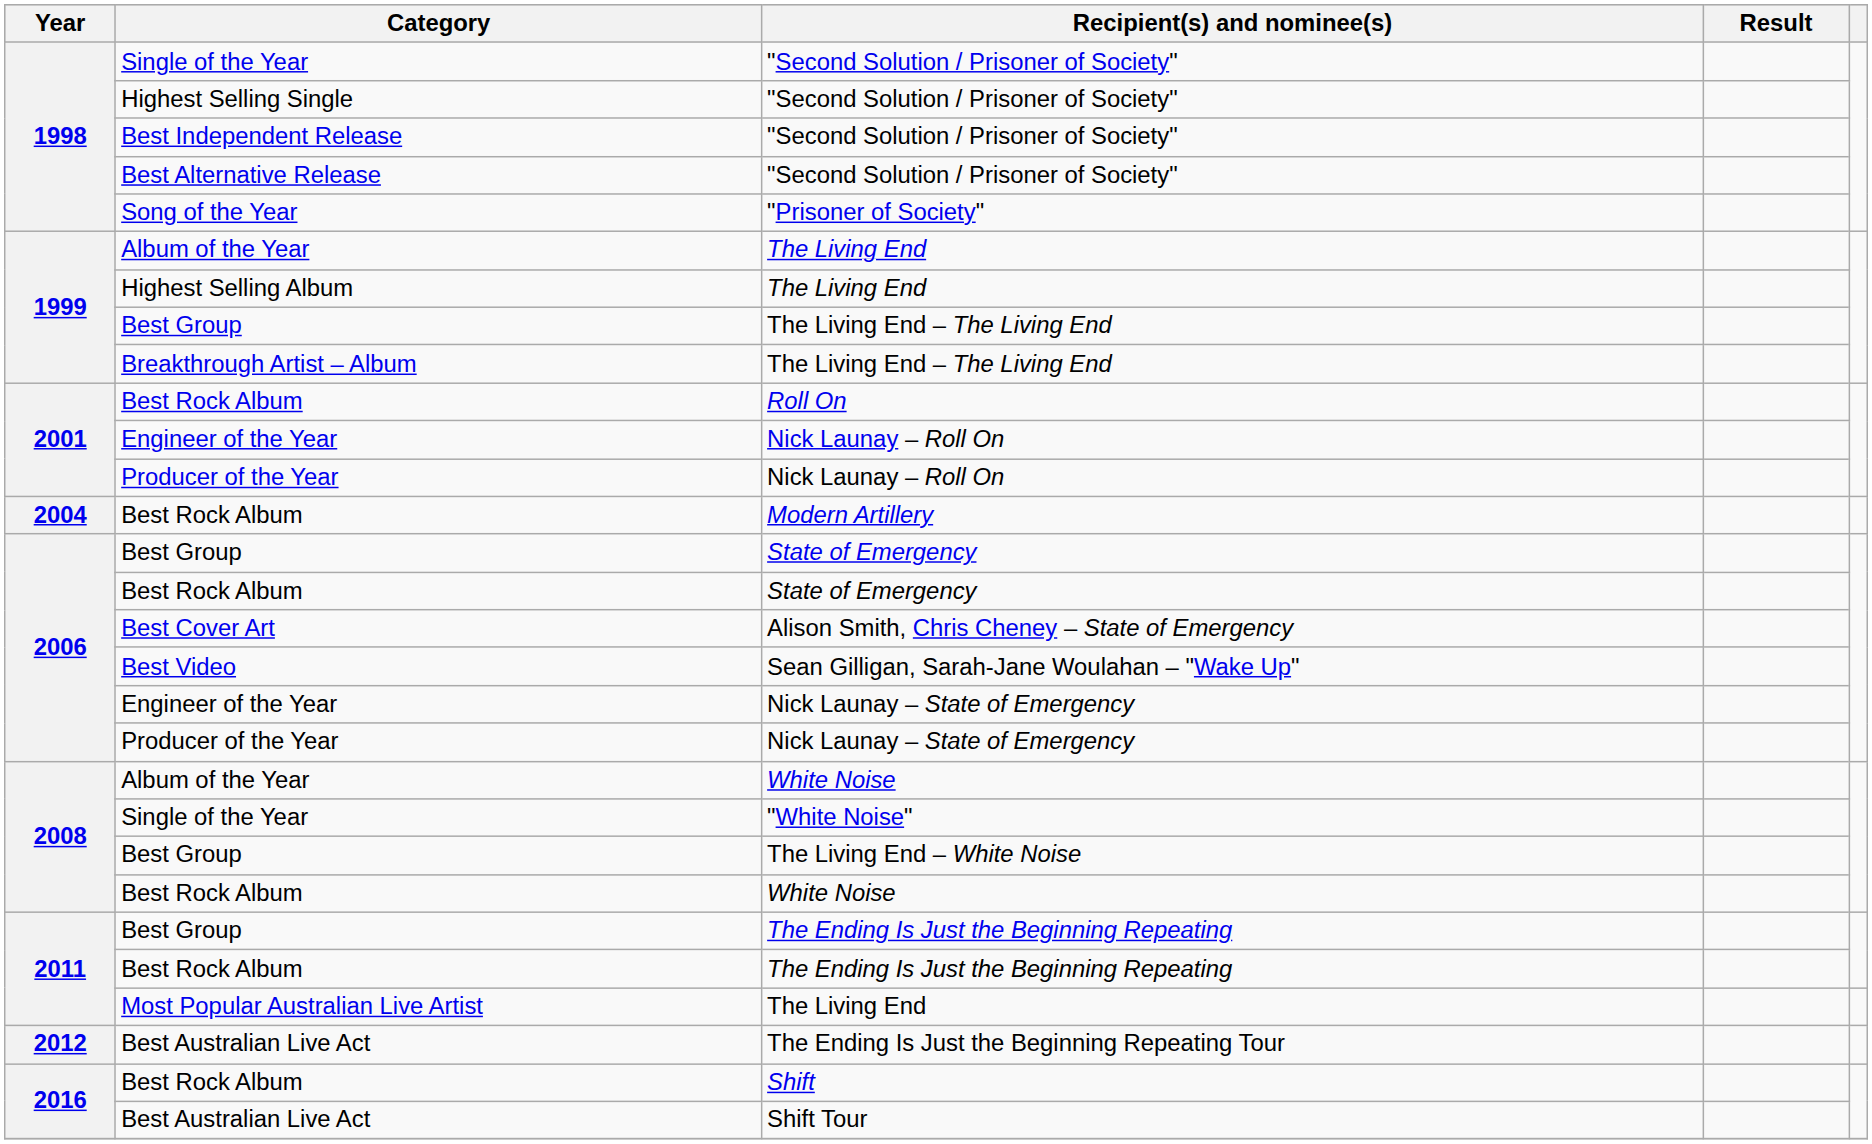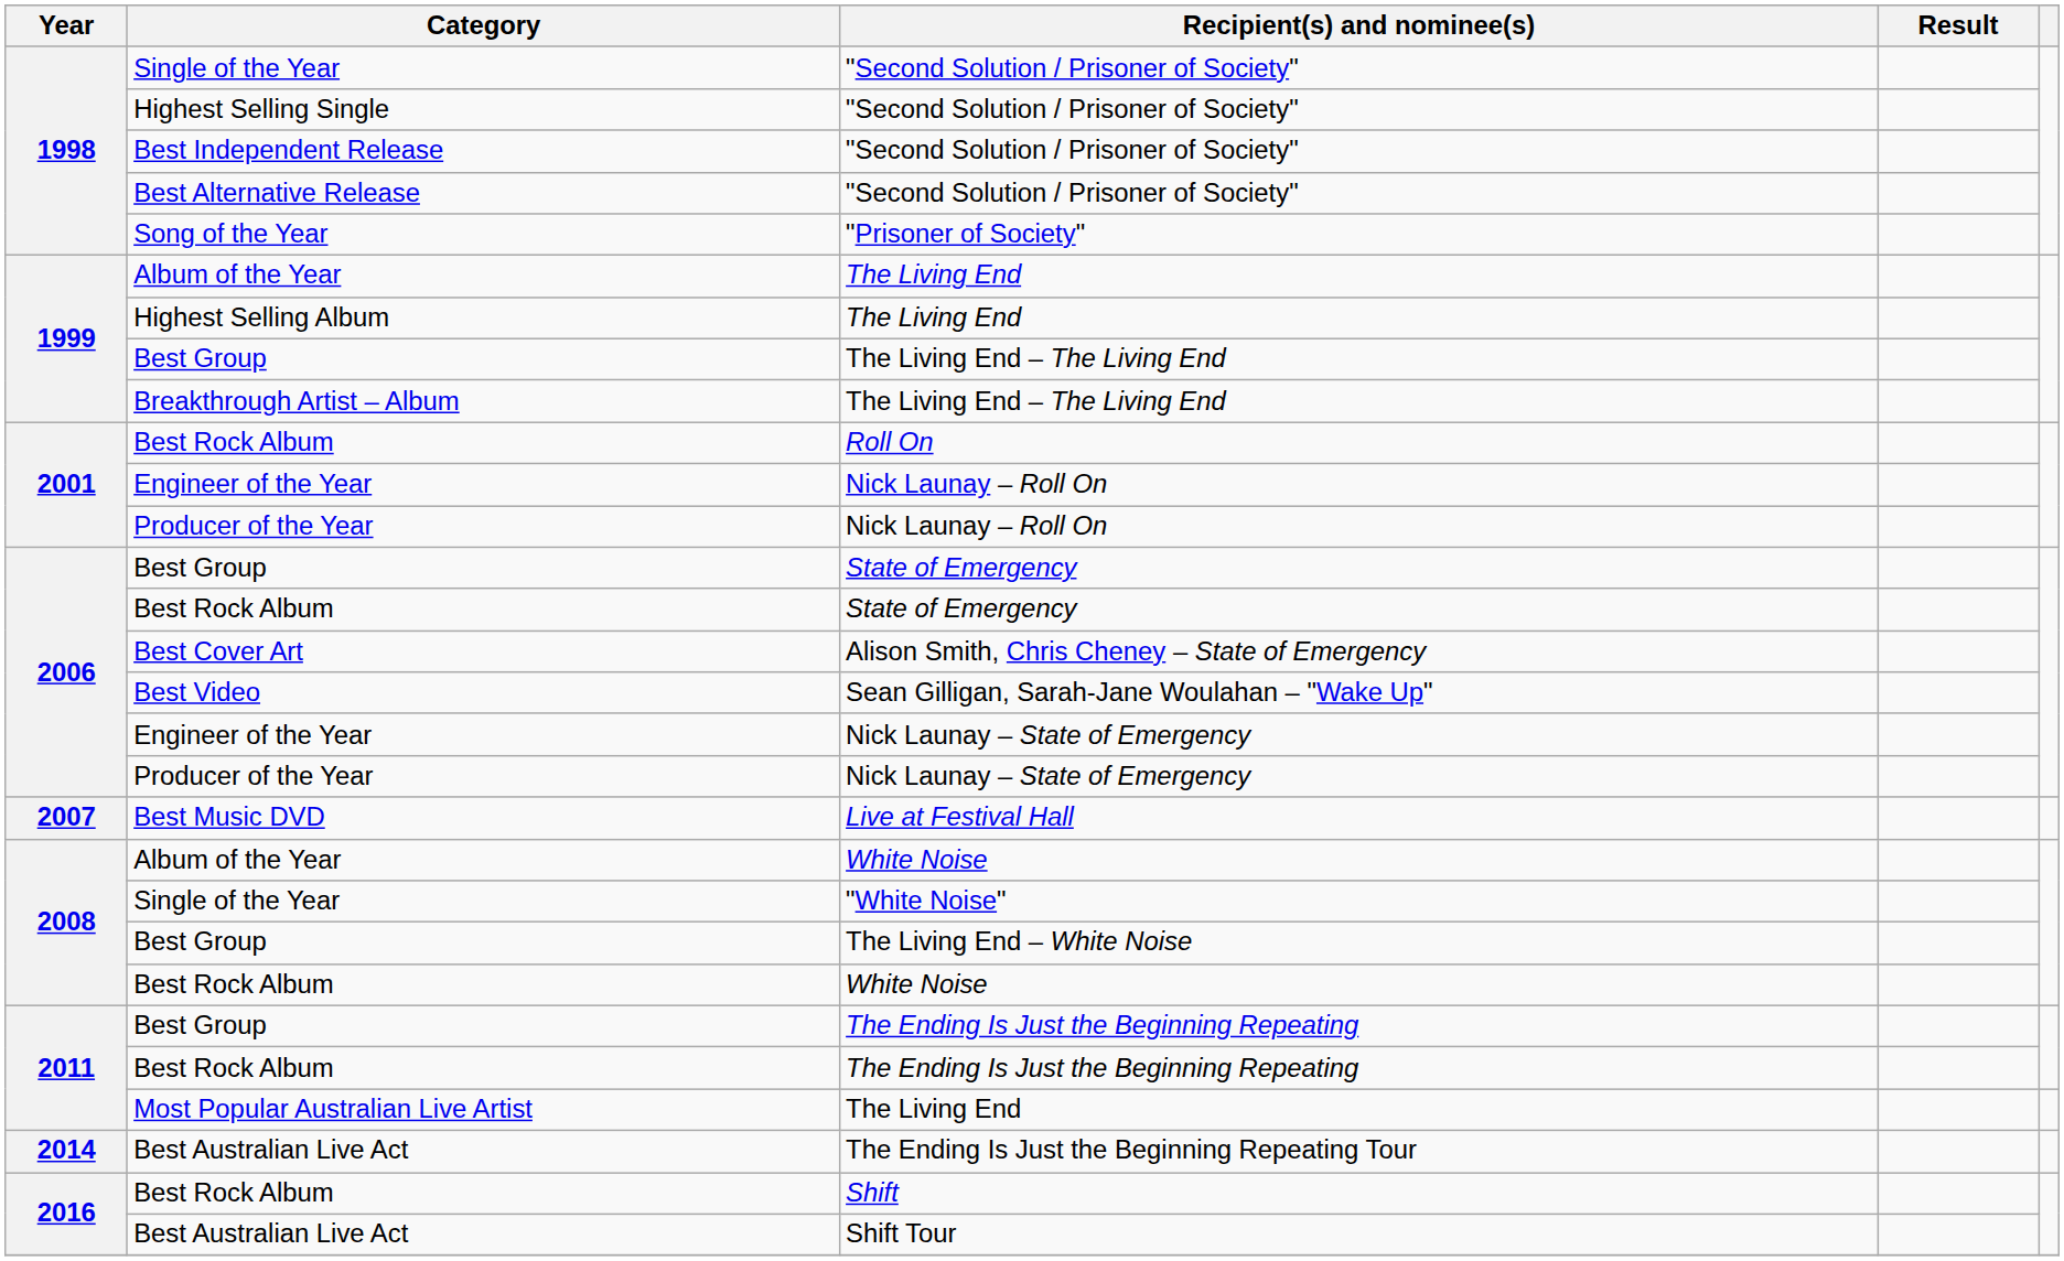 <table class="wikitable sortable plainrowheaders" style="width: 99%;">
 <tr style="background:#ccc; text-align:center;">
 <th scope="col">Year</th>
 <th scope="col">Category</th>
 <th scope="col">Recipient(s) and nominee(s)</th>
 <th scope="col">Result</th>
 <th scope="col" class="unsortable"></th>
 </tr>
 <tr>
 <th scope="row" rowspan="5"><a href='#'>1998</a></th>
 <td><a href='#'>Single of the Year</a></td>
 <td>"<a href='#'>Second Solution / Prisoner of Society</a>"</td>
 <td></td>
 <td style="text-align:center;" rowspan="5"></td>
 </tr>
 <tr>
 <td>Highest Selling Single</td>
 <td>"Second Solution / Prisoner of Society"</td>
 <td></td>
 </tr>
 <tr>
 <td><a href='#'>Best Independent Release</a></td>
 <td>"Second Solution / Prisoner of Society"</td>
 <td></td>
 </tr>
 <tr>
 <td><a href='#'>Best Alternative Release</a></td>
 <td>"Second Solution / Prisoner of Society"</td>
 <td></td>
 </tr>
 <tr>
 <td><a href='#'>Song of the Year</a></td>
 <td>"<a href='#'>Prisoner of Society</a>"</td>
 <td></td>
 </tr>
 <tr>
 <th scope="row" rowspan="4"><a href='#'>1999</a></th>
 <td><a href='#'>Album of the Year</a></td>
 <td><em><a href='#'>The Living End</a></em></td>
 <td></td>
 <td style="text-align:center;" rowspan="4"></td>
 </tr>
 <tr>
 <td>Highest Selling Album</td>
 <td><em>The Living End</em></td>
 <td></td>
 </tr>
 <tr>
 <td><a href='#'>Best Group</a></td>
 <td>The Living End – <em>The Living End</em></td>
 <td></td>
 </tr>
 <tr>
 <td><a href='#'>Breakthrough Artist – Album</a></td>
 <td>The Living End – <em>The Living End</em></td>
 <td></td>
 </tr>
 <tr>
 <th scope="row" rowspan="3"><a href='#'>2001</a></th>
 <td><a href='#'>Best Rock Album</a></td>
 <td><em><a href='#'>Roll On</a></em></td>
 <td></td>
 <td style="text-align:center;" rowspan="3"></td>
 </tr>
 <tr>
 <td><a href='#'>Engineer of the Year</a></td>
 <td><a href='#'>Nick Launay</a> – <em>Roll On</em></td>
 <td></td>
 </tr>
 <tr>
 <td><a href='#'>Producer of the Year</a></td>
 <td>Nick Launay – <em>Roll On</em></td>
 <td></td>
 </tr>
 <tr>
-<th scope="row"><a href='#'>2004</a></th>
-<td>Best Rock Album</td>
-<td><em><a href='#'>Modern Artillery</a></em></td>
-<td></td>
-<td style="text-align:center;"></td>
-</tr>
-<tr>
 <th scope="row" rowspan="6"><a href='#'>2006</a></th>
 <td>Best Group</td>
 <td><em><a href='#'>State of Emergency</a></em></td>
 <td></td>
 <td style="text-align:center;" rowspan="6"></td>
 </tr>
 <tr>
 <td>Best Rock Album</td>
 <td><em>State of Emergency</em></td>
 <td></td>
 </tr>
 <tr>
 <td><a href='#'>Best Cover Art</a></td>
 <td>Alison Smith, <a href='#'>Chris Cheney</a> – <em>State of Emergency</em></td>
 <td></td>
 </tr>
 <tr>
 <td><a href='#'>Best Video</a></td>
 <td>Sean Gilligan, Sarah-Jane Woulahan – "<a href='#'>Wake Up</a>"</td>
 <td></td>
 </tr>
 <tr>
 <td>Engineer of the Year</td>
 <td>Nick Launay – <em>State of Emergency</em></td>
 <td></td>
 </tr>
 <tr>
 <td>Producer of the Year</td>
 <td>Nick Launay – <em>State of Emergency</em></td>
 <td></td>
+</tr>
+<tr>
+<th scope="row"><a href='#'>2007</a></th>
+<td><a href='#'>Best Music DVD</a></td>
+<td><em><a href='#'>Live at Festival Hall</a></em></td>
+<td></td>
+<td style="text-align:center;"></td>
 </tr>
 <tr>
 <th scope="row" rowspan="4"><a href='#'>2008</a></th>
 <td>Album of the Year</td>
 <td><em><a href='#'>White Noise</a></em></td>
 <td></td>
 <td style="text-align:center;" rowspan="4"></td>
 </tr>
 <tr>
 <td>Single of the Year</td>
 <td>"<a href='#'>White Noise</a>"</td>
 <td></td>
 </tr>
 <tr>
 <td>Best Group</td>
 <td>The Living End – <em>White Noise</em></td>
 <td></td>
 </tr>
 <tr>
 <td>Best Rock Album</td>
 <td><em>White Noise</em></td>
 <td></td>
 </tr>
 <tr>
 <th scope="row" rowspan="3"><a href='#'>2011</a></th>
 <td>Best Group</td>
 <td><em><a href='#'>The Ending Is Just the Beginning Repeating</a></em></td>
 <td></td>
 <td style="text-align:center;" rowspan="2"></td>
 </tr>
 <tr>
 <td>Best Rock Album</td>
 <td><em>The Ending Is Just the Beginning Repeating</em></td>
 <td></td>
 </tr>
 <tr>
 <td><a href='#'>Most Popular Australian Live Artist</a></td>
 <td>The Living End</td>
 <td></td>
 <td style="text-align:center;"></td>
 </tr>
 <tr>
-<th scope="row"><a href='#'>2012</a></th>
+<th scope="row"><a href='#'>2014</a></th>
 <td>Best Australian Live Act</td>
 <td>The Ending Is Just the Beginning Repeating Tour</td>
 <td></td>
 <td style="text-align:center;"></td>
 </tr>
 <tr>
 <th scope="row" rowspan="2"><a href='#'>2016</a></th>
 <td>Best Rock Album</td>
 <td><em><a href='#'>Shift</a></em></td>
 <td></td>
 <td style="text-align:center;" rowspan="2"></td>
 </tr>
 <tr>
 <td>Best Australian Live Act</td>
 <td>Shift Tour</td>
 <td></td>
 </tr>
 <tr>
 </tr>
 </table>
